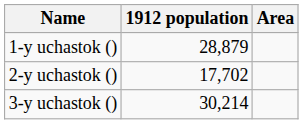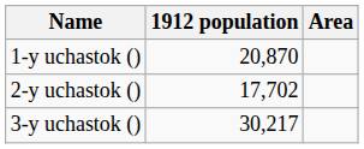 <table class="wikitable sortable">
 <tr>
 <th>Name</th>
 <th>1912 population</th>
 <th>Area</th>
 </tr>
 <tr>
 <td>1-y uchastok ()</td>
-<td align="right">28,879</td>
+<td align="right">20,870</td>
 <td></td>
 </tr>
 <tr>
 <td>2-y uchastok ()</td>
 <td align="right">17,702</td>
 <td></td>
 </tr>
 <tr>
 <td>3-y uchastok ()</td>
-<td align="right">30,214</td>
+<td align="right">30,217</td>
 <td></td>
 </tr>
 </table>
